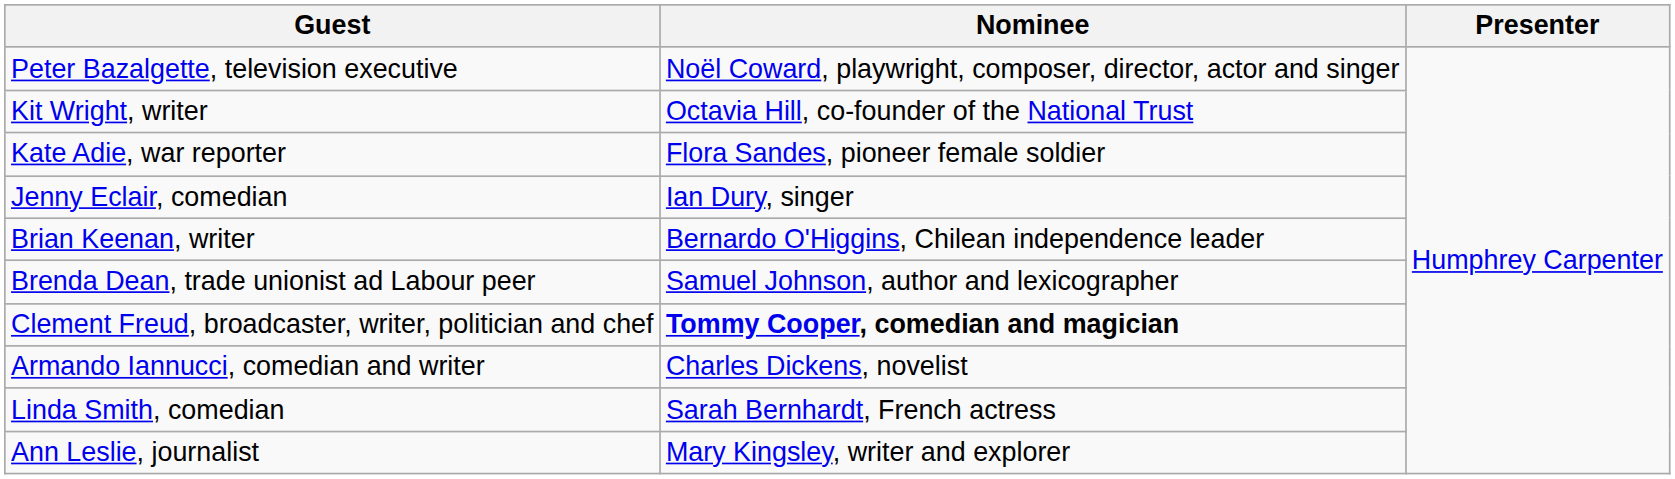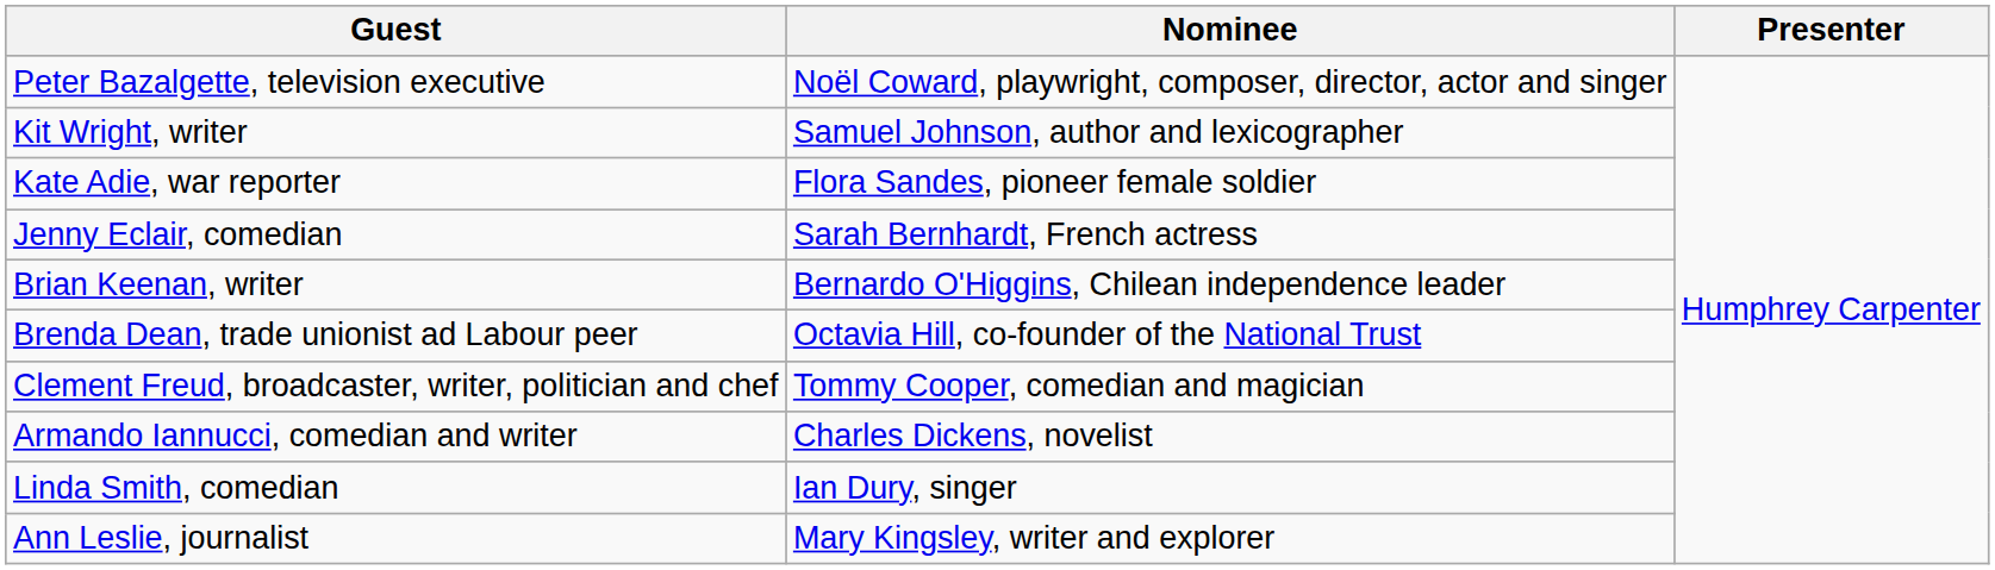 <table class="wikitable">
 <tr>
 <th>Guest</th>
 <th>Nominee</th>
 <th>Presenter</th>
 </tr>
 <tr>
 <td><a href='#'>Peter Bazalgette</a>, television executive</td>
 <td><a href='#'>Noël Coward</a>, playwright, composer, director, actor and singer</td>
 <td rowspan="10"><a href='#'>Humphrey Carpenter</a></td>
 </tr>
 <tr>
 <td><a href='#'>Kit Wright</a>, writer</td>
-<td><a href='#'>Octavia Hill</a>, co-founder of the <a href='#'>National Trust</a></td>
+<td><a href='#'>Samuel Johnson</a>, author and lexicographer</td>
 </tr>
 <tr>
 <td><a href='#'>Kate Adie</a>, war reporter</td>
 <td><a href='#'>Flora Sandes</a>, pioneer female soldier</td>
 </tr>
 <tr>
 <td><a href='#'>Jenny Eclair</a>, comedian</td>
-<td><a href='#'>Ian Dury</a>, singer</td>
+<td><a href='#'>Sarah Bernhardt</a>, French actress</td>
 </tr>
 <tr>
 <td><a href='#'>Brian Keenan</a>, writer</td>
 <td><a href='#'>Bernardo O'Higgins</a>, Chilean independence leader</td>
 </tr>
 <tr>
 <td><a href='#'>Brenda Dean</a>, trade unionist ad Labour peer</td>
-<td><a href='#'>Samuel Johnson</a>, author and lexicographer</td>
+<td><a href='#'>Octavia Hill</a>, co-founder of the <a href='#'>National Trust</a></td>
 </tr>
 <tr>
 <td><a href='#'>Clement Freud</a>, broadcaster, writer, politician and chef</td>
-<td><strong><a href='#'>Tommy Cooper</a>, comedian and magician</strong></td>
+<td><a href='#'>Tommy Cooper</a>, comedian and magician</td>
 </tr>
 <tr>
 <td><a href='#'>Armando Iannucci</a>, comedian and writer</td>
 <td><a href='#'>Charles Dickens</a>, novelist</td>
 </tr>
 <tr>
 <td><a href='#'>Linda Smith</a>, comedian</td>
-<td><a href='#'>Sarah Bernhardt</a>, French actress</td>
+<td><a href='#'>Ian Dury</a>, singer</td>
 </tr>
 <tr>
 <td><a href='#'>Ann Leslie</a>, journalist</td>
 <td><a href='#'>Mary Kingsley</a>, writer and explorer</td>
 </tr>
 </table>
